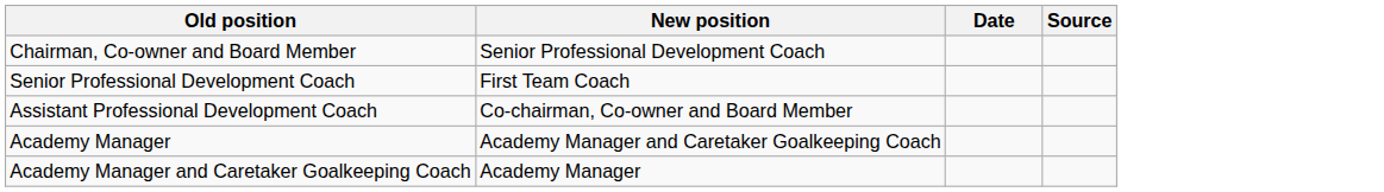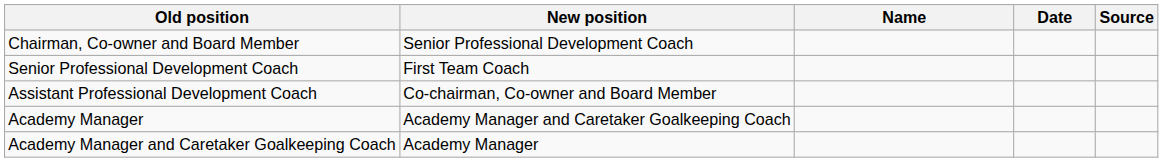 <table class="wikitable plainrowheaders sortable" style="font-size:95%">
 <tr>
 <th>Old position</th>
 <th>New position</th>
+<th scope="col" style="width:200px;">Name</th>
 <th scope="col" style="width:70px;">Date</th>
 <th>Source</th>
 </tr>
 <tr>
 <td>Chairman, Co-owner and Board Member</td>
 <td>Senior Professional Development Coach</td>
 <td></td>
 <td></td>
+<td></td>
 </tr>
 <tr>
 <td>Senior Professional Development Coach</td>
 <td>First Team Coach</td>
+<td></td>
 <td></td>
 <td></td>
 </tr>
 <tr>
 <td>Assistant Professional Development Coach</td>
 <td>Co-chairman, Co-owner and Board Member</td>
 <td></td>
 <td></td>
+<td></td>
 </tr>
 <tr>
 <td>Academy Manager</td>
 <td>Academy Manager and Caretaker Goalkeeping Coach</td>
+<td></td>
 <td></td>
 <td></td>
 </tr>
 <tr>
 <td>Academy Manager and Caretaker Goalkeeping Coach</td>
 <td>Academy Manager</td>
 <td></td>
 <td></td>
+<td></td>
 </tr>
 </table>
